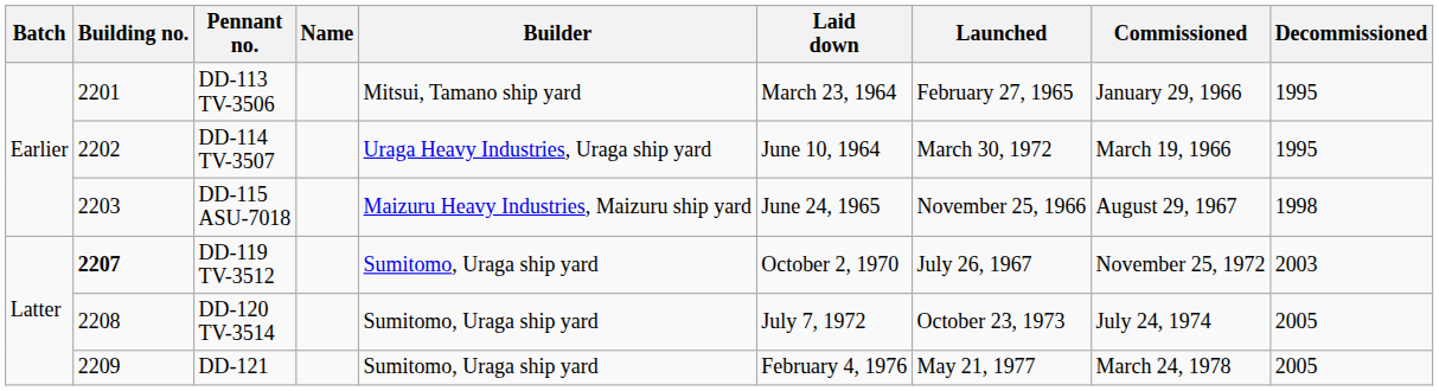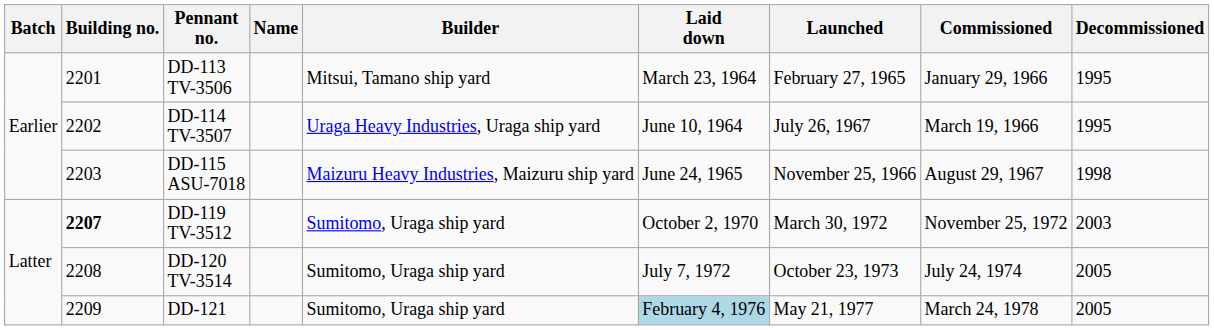 <table class="wikitable">
 <tr>
 <th>Batch</th>
 <th>Building no.</th>
 <th>Pennant<br>no.</th>
 <th>Name</th>
 <th>Builder</th>
 <th>Laid<br>down</th>
 <th>Launched</th>
 <th>Commissioned</th>
 <th>Decommissioned</th>
 </tr>
 <tr>
 <td rowspan=3>Earlier</td>
 <td>2201</td>
 <td>DD-113<br>TV-3506</td>
 <td></td>
 <td>Mitsui, Tamano ship yard</td>
 <td>March 23, 1964</td>
 <td>February 27, 1965</td>
 <td>January 29, 1966</td>
 <td>1995</td>
 </tr>
 <tr>
 <td>2202</td>
 <td>DD-114<br>TV-3507</td>
 <td></td>
 <td><a href='#'>Uraga Heavy Industries</a>, Uraga ship yard</td>
 <td>June 10, 1964</td>
-<td>March 30, 1972</td>
+<td>July 26, 1967</td>
 <td>March 19, 1966</td>
 <td>1995</td>
 </tr>
 <tr>
 <td>2203</td>
 <td>DD-115<br>ASU-7018</td>
 <td></td>
 <td><a href='#'>Maizuru Heavy Industries</a>, Maizuru ship yard</td>
 <td>June 24, 1965</td>
 <td>November 25, 1966</td>
 <td>August 29, 1967</td>
 <td>1998</td>
 </tr>
 <tr>
 <td rowspan=3>Latter</td>
 <td><strong>2207</strong></td>
 <td>DD-119<br>TV-3512</td>
 <td></td>
 <td><a href='#'>Sumitomo</a>, Uraga ship yard</td>
 <td>October 2, 1970</td>
-<td>July 26, 1967</td>
+<td>March 30, 1972</td>
 <td>November 25, 1972</td>
 <td>2003</td>
 </tr>
 <tr>
 <td>2208</td>
 <td>DD-120<br>TV-3514</td>
 <td></td>
 <td>Sumitomo, Uraga ship yard</td>
 <td>July 7, 1972</td>
 <td>October 23, 1973</td>
 <td>July 24, 1974</td>
 <td>2005</td>
 </tr>
 <tr>
 <td>2209</td>
 <td>DD-121</td>
 <td></td>
 <td>Sumitomo, Uraga ship yard</td>
-<td>February 4, 1976</td>
+<td style="background: lightblue;">February 4, 1976</td>
 <td>May 21, 1977</td>
 <td>March 24, 1978</td>
 <td>2005</td>
 </tr>
 </table>
